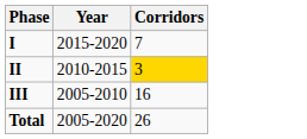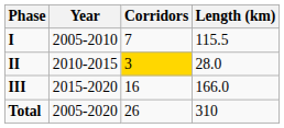 <table class="wikitable" border="1">
 <tr>
 <th>Phase</th>
 <th>Year</th>
 <th>Corridors</th>
+<th>Length (km)</th>
 </tr>
 <tr>
 <td><strong>I</strong></td>
-<td>2015-2020</td>
+<td>2005-2010</td>
 <td>7</td>
+<td>115.5</td>
 </tr>
 <tr>
 <td><strong>II</strong></td>
 <td>2010-2015</td>
 <td style="background: gold;">3</td>
+<td>28.0</td>
 </tr>
 <tr>
 <td><strong>III</strong></td>
-<td>2005-2010</td>
+<td>2015-2020</td>
 <td>16</td>
+<td>166.0</td>
 </tr>
 <tr>
 <td><strong>Total</strong></td>
 <td>2005-2020</td>
 <td>26</td>
+<td>310</td>
 </tr>
 </table>
